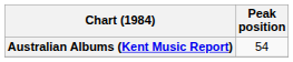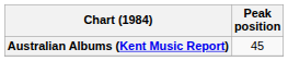 <table class="wikitable plainrowheaders sortable">
 <tr>
 <th>Chart (1984)</th>
 <th>Peak<br>position</th>
 </tr>
 <tr>
 <th scope="row">Australian Albums (<a href='#'>Kent Music Report</a>)</th>
-<td align="center">54</td>
+<td align="center">45</td>
 </tr>
 <tr>
 </tr>
 <tr>
 </tr>
 <tr>
 </tr>
 <tr>
 </tr>
 <tr>
 </tr>
 <tr>
 </tr>
 </table>
